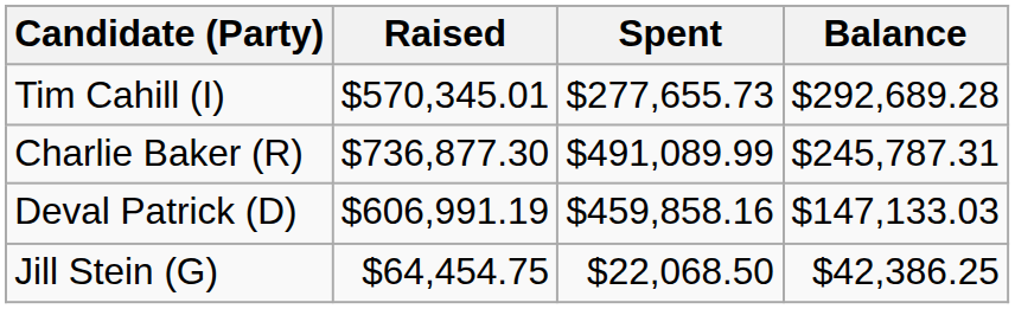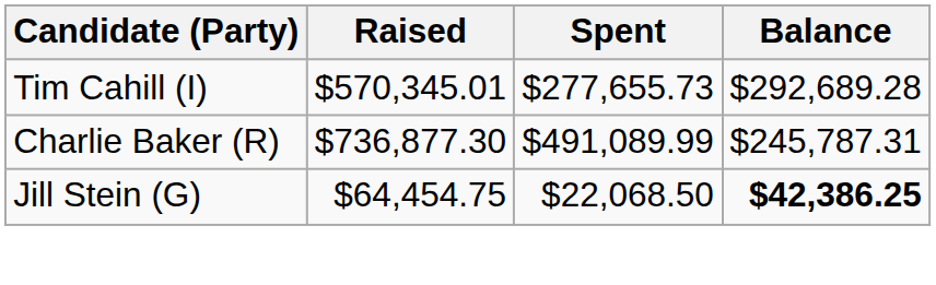 <table class="wikitable sortable">
 <tr>
 <th>Candidate (Party)</th>
 <th>Raised</th>
 <th>Spent</th>
 <th>Balance</th>
 </tr>
 <tr>
 <td>Tim Cahill (I)</td>
 <td align=right>$570,345.01</td>
 <td align=right>$277,655.73</td>
 <td align=right >$292,689.28</td>
 </tr>
 <tr>
 <td>Charlie Baker (R)</td>
 <td align=right >$736,877.30</td>
 <td align=right >$491,089.99</td>
 <td align=right>$245,787.31</td>
 </tr>
 <tr>
-<td>Deval Patrick (D)</td>
-<td align=right>$606,991.19</td>
-<td align=right>$459,858.16</td>
-<td align=right>$147,133.03</td>
-</tr>
-<tr>
 <td>Jill Stein (G)</td>
 <td align=right>$64,454.75</td>
 <td align=right>$22,068.50</td>
-<td align=right>$42,386.25</td>
+<td align=right><strong>$42,386.25</strong></td>
 </tr>
 </table>
